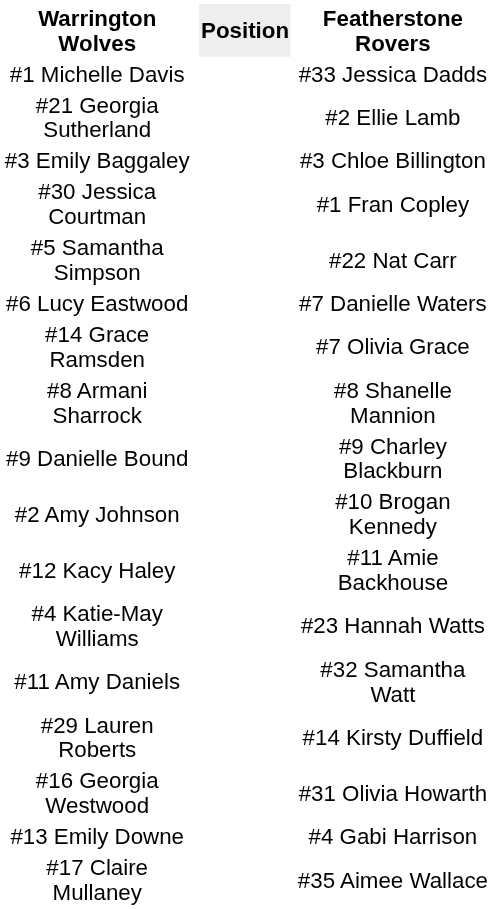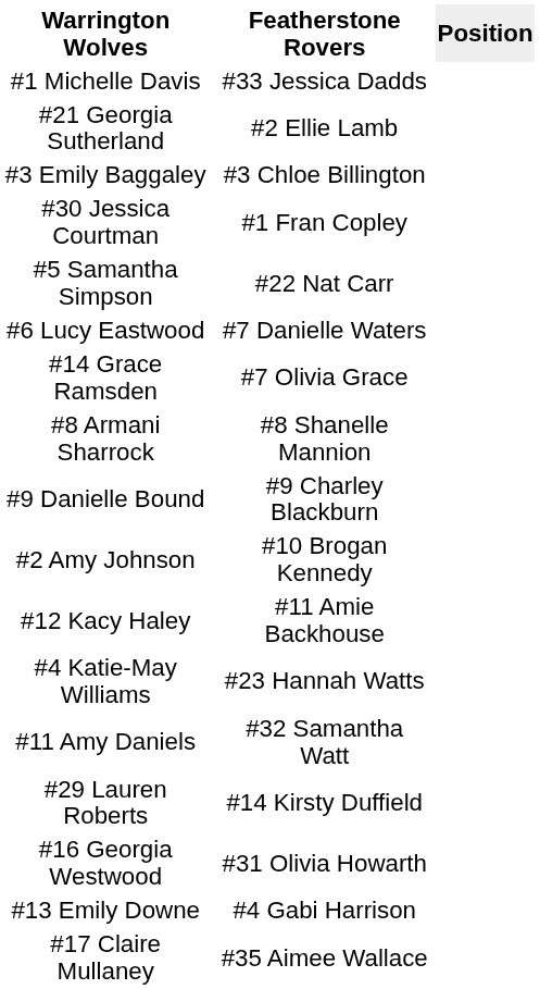 <table style="float:right; font-size:90%; margin-left:1em; text-align:center">
 <tr>
 <th style="width:126px; border: ;">Warrington Wolves</th>
+<th style="width:126px; border: ; background: ; color: ;">Featherstone Rovers</th>
 <th style="text-align:center; background:#eee; color:black;">Position</th>
-<th style="width:126px; border: ; background: ; color: ;">Featherstone Rovers</th>
 </tr>
 <tr>
 <td>#1 Michelle Davis</td>
+<td>#33 Jessica Dadds</td>
 <td></td>
-<td>#33 Jessica Dadds</td>
 </tr>
 <tr>
 <td>#21 Georgia Sutherland</td>
+<td>#2 Ellie Lamb</td>
 <td></td>
-<td>#2 Ellie Lamb</td>
 </tr>
 <tr>
 <td>#3 Emily Baggaley</td>
+<td>#3 Chloe Billington</td>
 <td></td>
-<td>#3 Chloe Billington</td>
 </tr>
 <tr>
 <td>#30 Jessica Courtman</td>
+<td>#1 Fran Copley</td>
 <td></td>
-<td>#1 Fran Copley</td>
 </tr>
 <tr>
 <td>#5 Samantha Simpson</td>
+<td>#22 Nat Carr</td>
 <td></td>
-<td>#22 Nat Carr</td>
 </tr>
 <tr>
 <td>#6 Lucy Eastwood</td>
+<td>#7 Danielle Waters</td>
 <td></td>
-<td>#7 Danielle Waters</td>
 </tr>
 <tr>
 <td>#14 Grace Ramsden</td>
+<td>#7 Olivia Grace</td>
 <td></td>
-<td>#7 Olivia Grace</td>
 </tr>
 <tr>
 <td>#8 Armani Sharrock</td>
+<td>#8 Shanelle Mannion</td>
 <td></td>
-<td>#8 Shanelle Mannion</td>
 </tr>
 <tr>
 <td>#9 Danielle Bound</td>
+<td>#9 Charley Blackburn</td>
 <td></td>
-<td>#9 Charley Blackburn</td>
 </tr>
 <tr>
 <td>#2 Amy Johnson</td>
+<td>#10 Brogan Kennedy</td>
 <td></td>
-<td>#10 Brogan Kennedy</td>
 </tr>
 <tr>
 <td>#12 Kacy Haley</td>
+<td>#11 Amie Backhouse</td>
 <td></td>
-<td>#11 Amie Backhouse</td>
 </tr>
 <tr>
 <td>#4 Katie-May Williams</td>
+<td>#23 Hannah Watts</td>
 <td></td>
-<td>#23 Hannah Watts</td>
 </tr>
 <tr>
 <td>#11 Amy Daniels </td>
+<td>#32 Samantha Watt</td>
 <td></td>
-<td>#32 Samantha Watt</td>
 </tr>
 <tr>
 <td>#29 Lauren Roberts</td>
+<td>#14 Kirsty Duffield</td>
 <td></td>
-<td>#14 Kirsty Duffield</td>
 </tr>
 <tr>
 <td>#16 Georgia Westwood</td>
+<td>#31 Olivia Howarth</td>
 <td></td>
-<td>#31 Olivia Howarth</td>
 </tr>
 <tr>
 <td>#13 Emily Downe</td>
+<td>#4 Gabi Harrison</td>
 <td></td>
-<td>#4 Gabi Harrison</td>
 </tr>
 <tr>
 <td>#17 Claire Mullaney</td>
+<td>#35 Aimee Wallace</td>
 <td></td>
-<td>#35 Aimee Wallace</td>
 </tr>
 </table>
